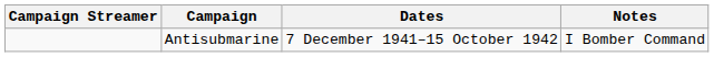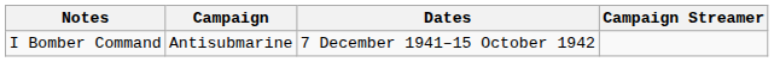 <table class="wikitable">
 <tr style="background:#efefef;">
-<th>Campaign Streamer</th>
+<th>Notes</th>
 <th>Campaign</th>
 <th>Dates</th>
-<th>Notes</th>
+<th>Campaign Streamer</th>
 </tr>
 <tr>
-<td></td>
+<td>I Bomber Command</td>
 <td>Antisubmarine</td>
 <td>7 December 1941–15 October 1942</td>
-<td>I Bomber Command</td>
+<td></td>
 </tr>
 </table>
